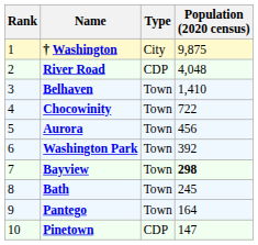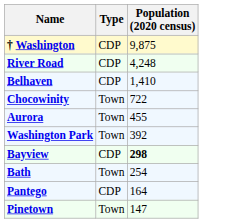 <table class="wikitable sortable">
 <tr>
-<th>Rank</th>
 <th>Name</th>
 <th>Type</th>
 <th>Population<br>(2020 census)</th>
 </tr>
 <tr style="background:#fffacd;">
-<td>1</td>
 <td><strong>†</strong> <strong><a href='#'>Washington</a></strong></td>
-<td>City</td>
+<td>CDP</td>
 <td>9,875</td>
 </tr>
 <tr style="background:honeyDew;">
-<td>2</td>
 <td><strong><a href='#'>River Road</a></strong></td>
 <td>CDP</td>
-<td>4,048</td>
+<td>4,248</td>
 </tr>
 <tr style="background:#f0f8ff;">
-<td>3</td>
 <td><strong><a href='#'>Belhaven</a></strong></td>
-<td>Town</td>
+<td>CDP</td>
 <td>1,410</td>
 </tr>
 <tr style="background:#f0f8ff;">
-<td>4</td>
 <td><strong><a href='#'>Chocowinity</a></strong></td>
 <td>Town</td>
 <td>722</td>
 </tr>
 <tr style="background:#f0f8ff;">
-<td>5</td>
 <td><strong><a href='#'>Aurora</a></strong></td>
 <td>Town</td>
-<td>456</td>
+<td>455</td>
 </tr>
 <tr style="background:#f0f8ff;">
-<td>6</td>
 <td><strong><a href='#'>Washington Park</a></strong></td>
 <td>Town</td>
 <td>392</td>
 </tr>
 <tr style="background:honeyDew;">
-<td>7</td>
 <td><strong><a href='#'>Bayview</a></strong></td>
-<td>Town</td>
+<td>CDP</td>
 <td><strong>298</strong></td>
 </tr>
 <tr style="background:#f0f8ff;">
-<td>8</td>
 <td><strong><a href='#'>Bath</a></strong></td>
 <td>Town</td>
-<td>245</td>
+<td>254</td>
 </tr>
 <tr style="background:#f0f8ff;">
-<td>9</td>
 <td><strong><a href='#'>Pantego</a></strong></td>
-<td>Town</td>
+<td>CDP</td>
 <td>164</td>
 </tr>
 <tr style="background:honeyDew;">
-<td>10</td>
 <td><strong><a href='#'>Pinetown</a></strong></td>
-<td>CDP</td>
+<td>Town</td>
 <td>147</td>
 </tr>
 </table>
